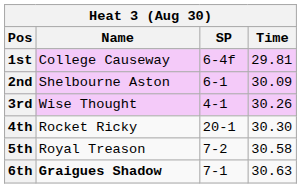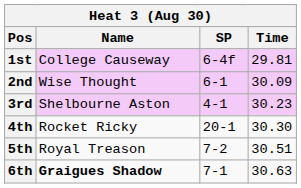 <table class="wikitable">
 <tr>
 <th colspan="6">Heat 3 (Aug 30)</th>
 </tr>
 <tr>
 <th width=20>Pos</th>
 <th width=150>Name</th>
 <th width=40>SP</th>
 <th width=40>Time</th>
 </tr>
 <tr style="background: #f4caf9;">
 <th>1st</th>
 <td>College Causeway</td>
 <td>6-4f</td>
 <td>29.81</td>
 </tr>
 <tr style="background: #f4caf9;">
 <th>2nd</th>
-<td>Shelbourne Aston</td>
+<td>Wise Thought</td>
 <td>6-1</td>
 <td>30.09</td>
 </tr>
 <tr style="background: #f4caf9;">
 <th>3rd</th>
-<td>Wise Thought</td>
+<td>Shelbourne Aston</td>
 <td>4-1</td>
-<td>30.26</td>
+<td>30.23</td>
 </tr>
 <tr>
 <th>4th</th>
 <td>Rocket Ricky</td>
 <td>20-1</td>
 <td>30.30</td>
 </tr>
 <tr>
 <th>5th</th>
 <td>Royal Treason</td>
 <td>7-2</td>
-<td>30.58</td>
+<td>30.51</td>
 </tr>
 <tr>
 <th>6th</th>
 <td><strong>Graigues Shadow</strong></td>
 <td>7-1</td>
 <td>30.63</td>
 </tr>
 </table>
